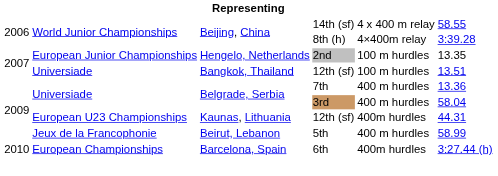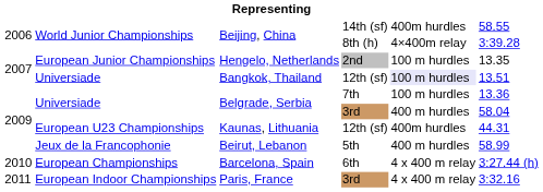 <table>
 <tr>
 <th colspan="6">Representing </th>
 </tr>
 <tr>
 <td rowspan=2>2006</td>
 <td rowspan=2><a href='#'>World Junior Championships</a></td>
 <td rowspan=2><a href='#'>Beijing</a>, <a href='#'>China</a></td>
 <td>14th (sf)</td>
-<td>4 x 400 m relay</td>
+<td>400m hurdles</td>
 <td><a href='#'>58.55</a></td>
 </tr>
 <tr>
 <td>8th (h)</td>
 <td>4×400m relay</td>
 <td><a href='#'>3:39.28</a></td>
 </tr>
 <tr>
 <td rowspan=2>2007</td>
 <td><a href='#'>European Junior Championships</a></td>
 <td><a href='#'>Hengelo, Netherlands</a></td>
 <td bgcolor="silver">2nd</td>
 <td>100 m hurdles</td>
 <td>13.35</td>
 </tr>
 <tr>
 <td><a href='#'>Universiade</a></td>
 <td><a href='#'>Bangkok, Thailand</a></td>
 <td>12th (sf)</td>
-<td>100 m hurdles</td>
+<td style="background: lavender;">100 m hurdles</td>
 <td><a href='#'>13.51</a></td>
 </tr>
 <tr>
 <td rowspan=4>2009</td>
 <td rowspan=2><a href='#'>Universiade</a></td>
 <td rowspan=2><a href='#'>Belgrade, Serbia</a></td>
 <td>7th</td>
-<td>400 m hurdles</td>
+<td>100 m hurdles</td>
 <td><a href='#'>13.36</a></td>
 </tr>
 <tr>
 <td bgcolor="CC9966">3rd</td>
 <td>400 m hurdles</td>
 <td><a href='#'>58.04</a></td>
 </tr>
 <tr>
 <td><a href='#'>European U23 Championships</a></td>
 <td><a href='#'>Kaunas</a>, <a href='#'>Lithuania</a></td>
 <td>12th (sf)</td>
 <td>400m hurdles</td>
 <td><a href='#'>44.31</a></td>
 </tr>
 <tr>
 <td><a href='#'>Jeux de la Francophonie</a></td>
 <td><a href='#'>Beirut, Lebanon</a></td>
 <td>5th</td>
 <td>400 m hurdles</td>
 <td><a href='#'>58.99</a></td>
 </tr>
 <tr>
 <td>2010</td>
 <td><a href='#'>European Championships</a></td>
 <td><a href='#'>Barcelona, Spain</a></td>
 <td>6th</td>
-<td>400m hurdles</td>
+<td>4 x 400 m relay</td>
 <td><a href='#'>3:27.44 (h)</a></td>
 </tr>
+<tr>
+<td>2011</td>
+<td><a href='#'>European Indoor Championships</a></td>
+<td><a href='#'>Paris, France</a></td>
+<td bgcolor="CC9966">3rd</td>
+<td>4 x 400 m relay</td>
+<td><a href='#'>3:32.16</a></td>
+</tr>
 </table>
